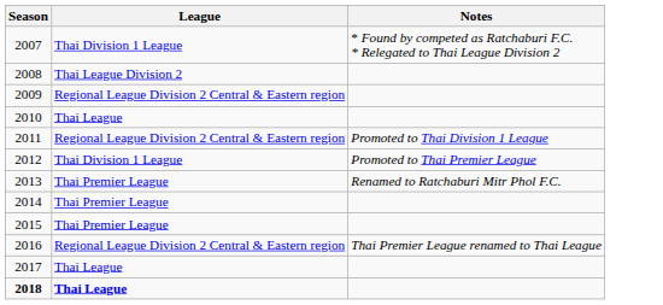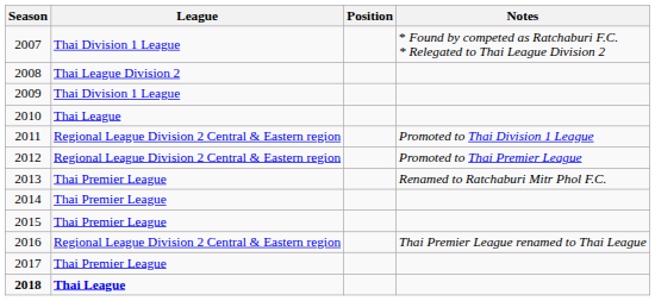 <table class="wikitable">
 <tr>
 <th>Season</th>
 <th>League</th>
+<th>Position</th>
 <th>Notes</th>
 </tr>
 <tr>
 <td align=center>2007</td>
 <td nowrap><a href='#'>Thai Division 1 League</a></td>
+<td align=center></td>
 <td nowrap>* <em>Found by competed as Ratchaburi F.C.<br>* Relegated to Thai League Division 2</em></td>
 </tr>
 <tr>
 <td align=center>2008</td>
 <td nowrap><a href='#'>Thai League Division 2</a></td>
+<td align=center></td>
 <td nowrap></td>
 </tr>
 <tr>
 <td align=center>2009</td>
-<td nowrap><a href='#'>Regional League Division 2 Central & Eastern region</a></td>
+<td nowrap><a href='#'>Thai Division 1 League</a></td>
+<td align=center></td>
 <td nowrap></td>
 </tr>
 <tr>
 <td align=center>2010</td>
 <td nowrap><a href='#'>Thai League</a></td>
+<td align=center></td>
 <td nowrap></td>
 </tr>
 <tr>
 <td align=center>2011</td>
 <td nowrap><a href='#'>Regional League Division 2 Central & Eastern region</a></td>
+<td align=center></td>
 <td nowrap><em>Promoted to <a href='#'>Thai Division 1 League</a></em></td>
 </tr>
 <tr>
 <td align=center>2012</td>
-<td nowrap><a href='#'>Thai Division 1 League</a></td>
+<td nowrap><a href='#'>Regional League Division 2 Central & Eastern region</a></td>
+<td align=center></td>
 <td nowrap><em>Promoted to <a href='#'>Thai Premier League</a></em></td>
 </tr>
 <tr>
 <td align=center>2013</td>
 <td nowrap><a href='#'>Thai Premier League</a></td>
+<td align=center></td>
 <td nowrap><em>Renamed to Ratchaburi Mitr Phol F.C.</em></td>
 </tr>
 <tr>
 <td align=center>2014</td>
 <td nowrap><a href='#'>Thai Premier League</a></td>
+<td align=center></td>
 <td nowrap></td>
 </tr>
 <tr>
 <td align=center>2015</td>
 <td nowrap><a href='#'>Thai Premier League</a></td>
+<td align=center></td>
 <td nowrap></td>
 </tr>
 <tr>
 <td align=center>2016</td>
 <td nowrap><a href='#'>Regional League Division 2 Central & Eastern region</a></td>
+<td align=center></td>
 <td nowrap><em>Thai Premier League renamed to Thai League</em></td>
 </tr>
 <tr>
 <td align=center>2017</td>
-<td nowrap><a href='#'>Thai League</a></td>
+<td nowrap><a href='#'>Thai Premier League</a></td>
+<td align=center></td>
 <td nowrap></td>
 </tr>
 <tr>
 <td align=center><strong>2018</strong></td>
 <td nowrap><strong><a href='#'>Thai League</a></strong></td>
+<td align=center></td>
 <td nowrap></td>
 </tr>
 </table>
